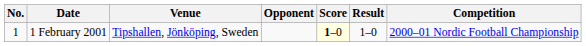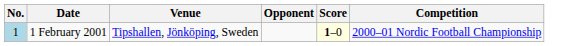 <table class="wikitable sortable">
 <tr>
 <th scope=col>No.</th>
 <th scope=col>Date</th>
 <th scope=col>Venue</th>
 <th scope=col>Opponent</th>
 <th scope=col>Score</th>
-<th scope=col>Result</th>
 <th scope=col>Competition</th>
 </tr>
 <tr>
-<td align=center>1</td>
+<td align=center style="background: lightblue;">1</td>
 <td>1 February 2001</td>
 <td><a href='#'>Tipshallen</a>, <a href='#'>Jönköping</a>, Sweden</td>
 <td></td>
 <td align=center style="background: lightyellow;"><strong>1</strong>–0</td>
-<td align=center>1–0</td>
 <td><a href='#'>2000–01 Nordic Football Championship</a></td>
 </tr>
 </table>
